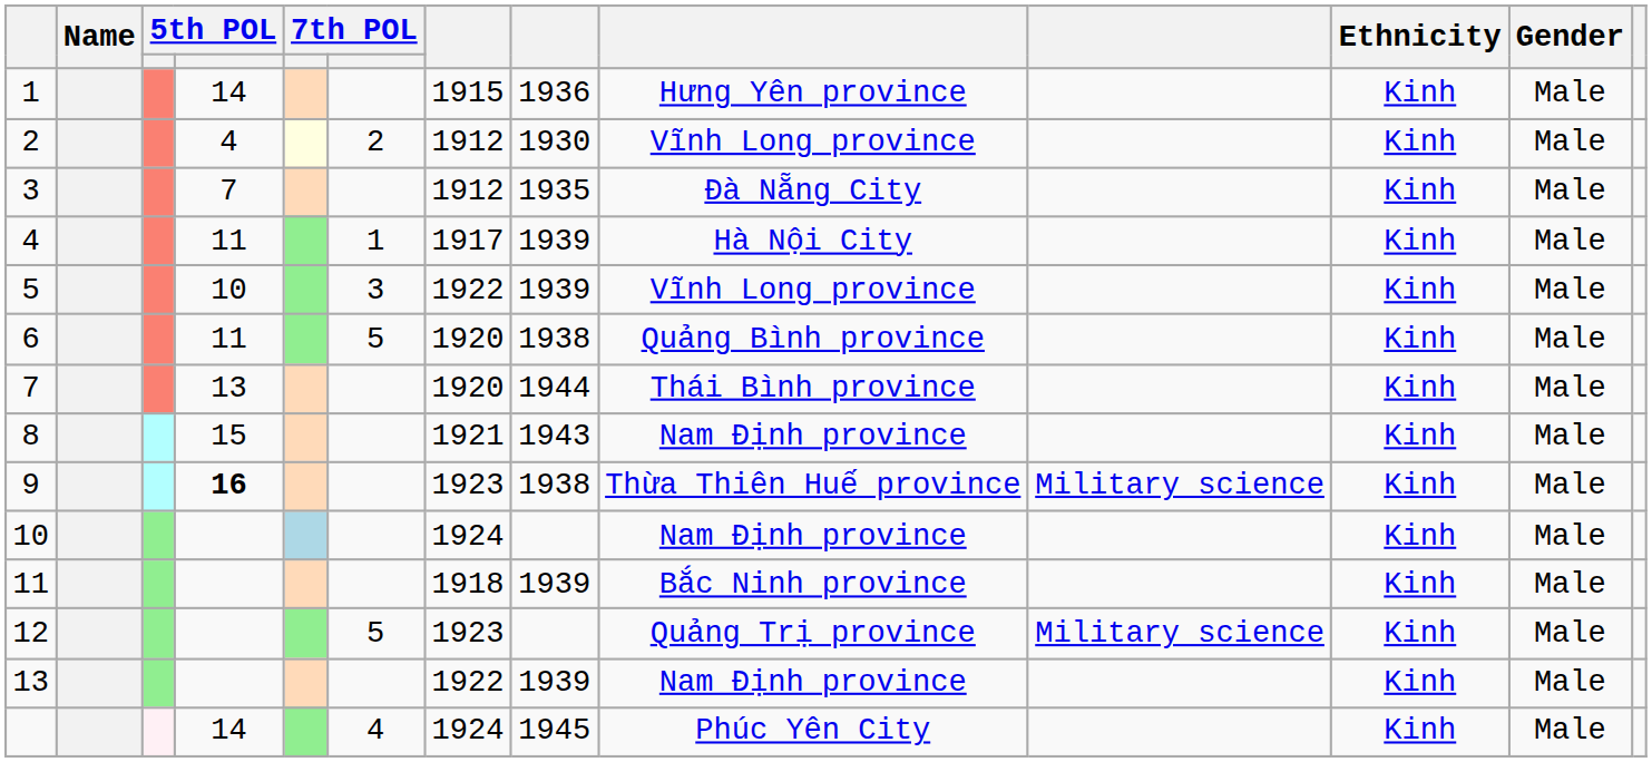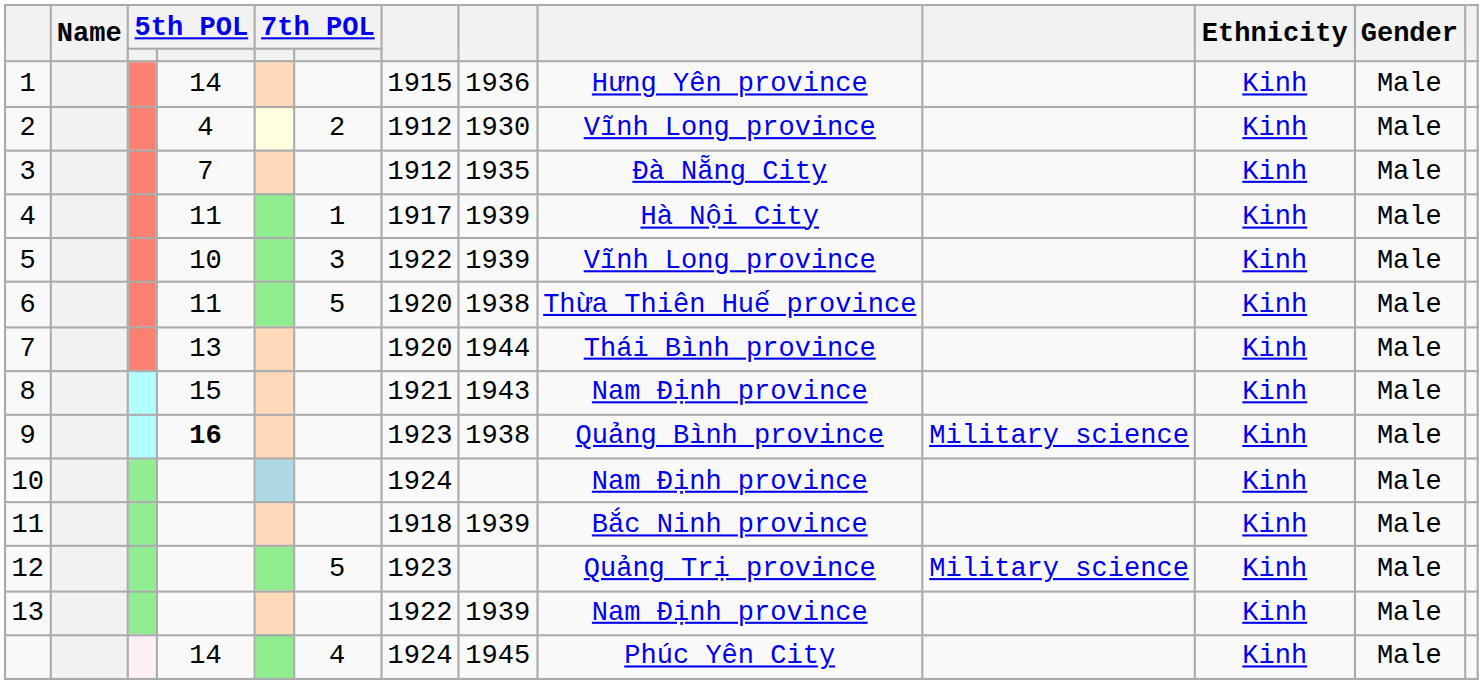 <table class="wikitable sortable" style=text-align:center>
 <tr>
 <th Rowspan="2"></th>
 <th Rowspan="2">Name</th>
 <th colspan="2" unsortable><a href='#'>5th POL</a></th>
 <th colspan="2" unsortable><a href='#'>7th POL</a></th>
 <th Rowspan="2"></th>
 <th Rowspan="2"></th>
 <th Rowspan="2"></th>
 <th Rowspan="2"></th>
 <th Rowspan="2">Ethnicity</th>
 <th Rowspan="2">Gender</th>
 <th Rowspan="2"  scope="col" class="unsortable"></th>
 </tr>
 <tr>
 <th></th>
 <th></th>
 <th></th>
 <th></th>
 </tr>
 <tr>
 <td>1</td>
 <th align="center" scope="row" style="font-weight:normal;"></th>
 <td bgcolor = Salmon></td>
 <td>14</td>
 <td bgcolor = PeachPuff></td>
 <td></td>
 <td>1915</td>
 <td>1936</td>
 <td><a href='#'>Hưng Yên province</a></td>
 <td></td>
 <td><a href='#'>Kinh</a></td>
 <td>Male</td>
 <td></td>
 </tr>
 <tr>
 <td>2</td>
 <th align="center" scope="row" style="font-weight:normal;"></th>
 <td bgcolor = Salmon></td>
 <td>4</td>
 <td bgcolor = LightYellow></td>
 <td>2</td>
 <td>1912</td>
 <td>1930</td>
 <td><a href='#'>Vĩnh Long province</a></td>
 <td></td>
 <td><a href='#'>Kinh</a></td>
 <td>Male</td>
 <td></td>
 </tr>
 <tr>
 <td>3</td>
 <th align="center" scope="row" style="font-weight:normal;"></th>
 <td bgcolor = Salmon></td>
 <td>7</td>
 <td bgcolor = PeachPuff></td>
 <td></td>
 <td>1912</td>
 <td>1935</td>
 <td><a href='#'>Đà Nẵng City</a></td>
 <td></td>
 <td><a href='#'>Kinh</a></td>
 <td>Male</td>
 <td></td>
 </tr>
 <tr>
 <td>4</td>
 <th align="center" scope="row" style="font-weight:normal;"></th>
 <td bgcolor = Salmon></td>
 <td>11</td>
 <td bgcolor = LightGreen></td>
 <td>1</td>
 <td>1917</td>
 <td>1939</td>
 <td><a href='#'>Hà Nội City</a></td>
 <td></td>
 <td><a href='#'>Kinh</a></td>
 <td>Male</td>
 <td></td>
 </tr>
 <tr>
 <td>5</td>
 <th align="center" scope="row" style="font-weight:normal;"></th>
 <td bgcolor = Salmon></td>
 <td>10</td>
 <td bgcolor = LightGreen></td>
 <td>3</td>
 <td>1922</td>
 <td>1939</td>
 <td><a href='#'>Vĩnh Long province</a></td>
 <td></td>
 <td><a href='#'>Kinh</a></td>
 <td>Male</td>
 <td></td>
 </tr>
 <tr>
 <td>6</td>
 <th align="center" scope="row" style="font-weight:normal;"></th>
 <td bgcolor = Salmon></td>
 <td>11</td>
 <td bgcolor = LightGreen></td>
 <td>5</td>
 <td>1920</td>
 <td>1938</td>
-<td><a href='#'>Quảng Bình province</a></td>
+<td><a href='#'>Thừa Thiên Huế province</a></td>
 <td></td>
 <td><a href='#'>Kinh</a></td>
 <td>Male</td>
 <td></td>
 </tr>
 <tr>
 <td>7</td>
 <th align="center" scope="row" style="font-weight:normal;"></th>
 <td bgcolor = Salmon></td>
 <td>13</td>
 <td bgcolor = PeachPuff></td>
 <td></td>
 <td>1920</td>
 <td>1944</td>
 <td><a href='#'>Thái Bình province</a></td>
 <td></td>
 <td><a href='#'>Kinh</a></td>
 <td>Male</td>
 <td></td>
 </tr>
 <tr>
 <td>8</td>
 <th align="center" scope="row" style="font-weight:normal;"></th>
 <td bgcolor = #B2FFFF></td>
 <td>15</td>
 <td bgcolor = PeachPuff></td>
 <td></td>
 <td>1921</td>
 <td>1943</td>
 <td><a href='#'>Nam Định province</a></td>
 <td></td>
 <td><a href='#'>Kinh</a></td>
 <td>Male</td>
 <td></td>
 </tr>
 <tr>
 <td>9</td>
 <th align="center" scope="row" style="font-weight:normal;"></th>
 <td bgcolor = #B2FFFF></td>
 <td><strong>16</strong></td>
 <td bgcolor = PeachPuff></td>
 <td></td>
 <td>1923</td>
 <td>1938</td>
-<td><a href='#'>Thừa Thiên Huế province</a></td>
+<td><a href='#'>Quảng Bình province</a></td>
 <td><a href='#'>Military science</a></td>
 <td><a href='#'>Kinh</a></td>
 <td>Male</td>
 <td></td>
 </tr>
 <tr>
 <td>10</td>
 <th align="center" scope="row" style="font-weight:normal;"></th>
 <td bgcolor = LightGreen></td>
 <td></td>
 <td bgcolor = LightBlue></td>
 <td></td>
 <td>1924</td>
 <td></td>
 <td><a href='#'>Nam Định province</a></td>
 <td></td>
 <td><a href='#'>Kinh</a></td>
 <td>Male</td>
 <td></td>
 </tr>
 <tr>
 <td>11</td>
 <th align="center" scope="row" style="font-weight:normal;"></th>
 <td bgcolor = LightGreen></td>
 <td></td>
 <td bgcolor = PeachPuff></td>
 <td></td>
 <td>1918</td>
 <td>1939</td>
 <td><a href='#'>Bắc Ninh province</a></td>
 <td></td>
 <td><a href='#'>Kinh</a></td>
 <td>Male</td>
 <td></td>
 </tr>
 <tr>
 <td>12</td>
 <th align="center" scope="row" style="font-weight:normal;"></th>
 <td bgcolor = LightGreen></td>
 <td></td>
 <td bgcolor = LightGreen></td>
 <td>5</td>
 <td>1923</td>
 <td></td>
 <td><a href='#'>Quảng Trị province</a></td>
 <td><a href='#'>Military science</a></td>
 <td><a href='#'>Kinh</a></td>
 <td>Male</td>
 <td></td>
 </tr>
 <tr>
 <td>13</td>
 <th align="center" scope="row" style="font-weight:normal;"></th>
 <td bgcolor = LightGreen></td>
 <td></td>
 <td bgcolor = PeachPuff></td>
 <td></td>
 <td>1922</td>
 <td>1939</td>
 <td><a href='#'>Nam Định province</a></td>
 <td></td>
 <td><a href='#'>Kinh</a></td>
 <td>Male</td>
 <td></td>
 </tr>
 <tr>
 <td></td>
 <th align="center" scope="row" style="font-weight:normal;"></th>
 <td bgcolor = LavenderBlush></td>
 <td>14</td>
 <td bgcolor = LightGreen></td>
 <td>4</td>
 <td>1924</td>
 <td>1945</td>
 <td><a href='#'>Phúc Yên City</a></td>
 <td></td>
 <td><a href='#'>Kinh</a></td>
 <td>Male</td>
 <td></td>
 </tr>
 </table>
